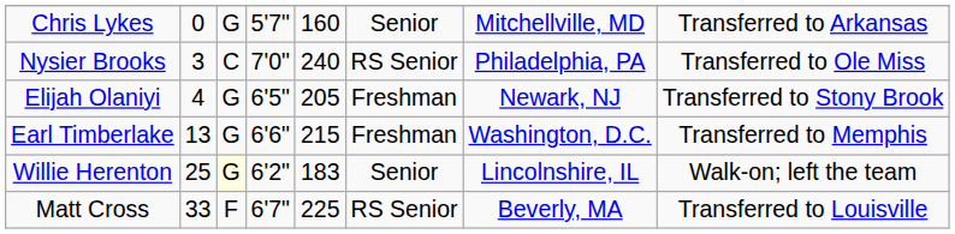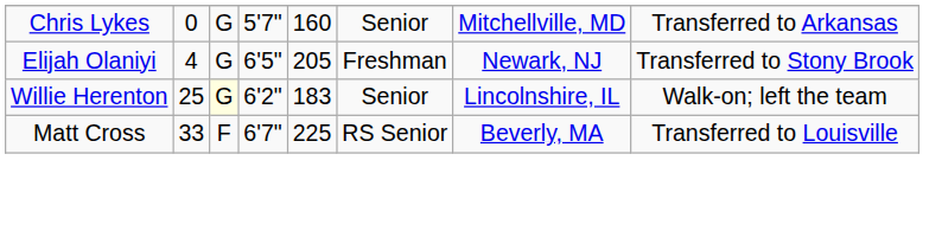 <table class="wikitable sortable" border="1" style="text-align:center;">
 <tr align=center>
 </tr>
 <tr>
 <td><a href='#'>Chris Lykes</a></td>
 <td>0</td>
 <td>G</td>
 <td>5'7"</td>
 <td>160</td>
 <td>Senior</td>
 <td><a href='#'>Mitchellville, MD</a></td>
 <td>Transferred to <a href='#'>Arkansas</a></td>
 </tr>
 <tr>
-<td><a href='#'>Nysier Brooks</a></td>
-<td>3</td>
-<td>C</td>
-<td>7'0"</td>
-<td>240</td>
-<td>RS Senior</td>
-<td><a href='#'>Philadelphia, PA</a></td>
-<td>Transferred to <a href='#'>Ole Miss</a></td>
-</tr>
-<tr>
 <td><a href='#'>Elijah Olaniyi</a></td>
 <td>4</td>
 <td>G</td>
 <td>6'5"</td>
 <td>205</td>
 <td>Freshman</td>
 <td><a href='#'>Newark, NJ</a></td>
 <td>Transferred to <a href='#'>Stony Brook</a></td>
-</tr>
-<tr>
-<td><a href='#'>Earl Timberlake</a></td>
-<td>13</td>
-<td>G</td>
-<td>6'6"</td>
-<td>215</td>
-<td>Freshman</td>
-<td><a href='#'>Washington, D.C.</a></td>
-<td>Transferred to <a href='#'>Memphis</a></td>
 </tr>
 <tr>
 <td><a href='#'>Willie Herenton</a></td>
 <td>25</td>
 <td style="background: lightyellow;">G</td>
 <td>6'2"</td>
 <td>183</td>
 <td>Senior</td>
 <td><a href='#'>Lincolnshire, IL</a></td>
 <td>Walk-on; left the team</td>
 </tr>
 <tr>
 <td>Matt Cross</td>
 <td>33</td>
 <td>F</td>
 <td>6'7"</td>
 <td>225</td>
 <td>RS Senior</td>
 <td><a href='#'>Beverly, MA</a></td>
 <td>Transferred to <a href='#'>Louisville</a></td>
 </tr>
 </table>
